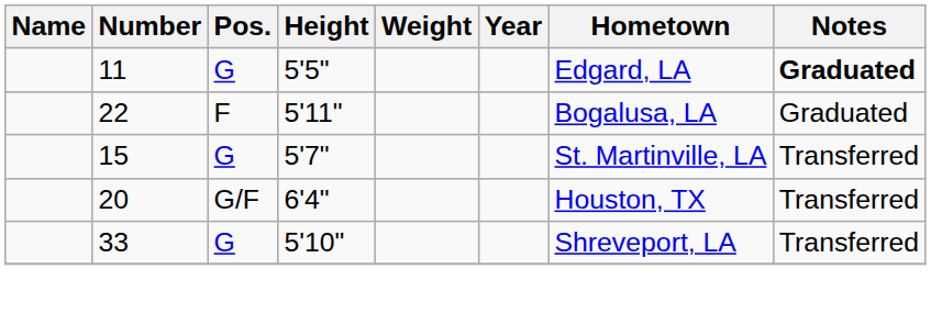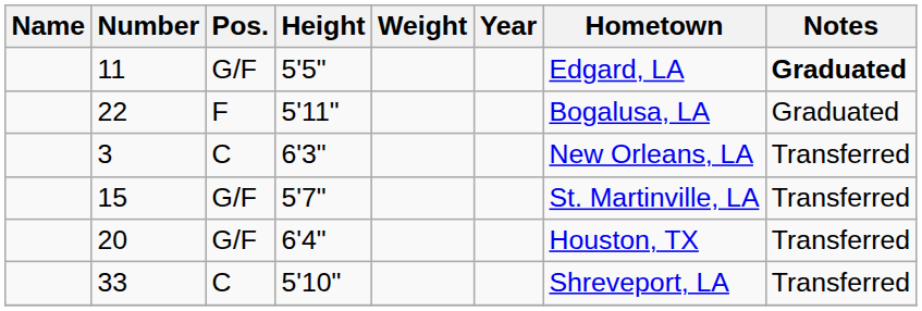 <table class="wikitable sortable" border="1">
 <tr>
 <th>Name</th>
 <th>Number</th>
 <th>Pos.</th>
 <th>Height</th>
 <th>Weight</th>
 <th>Year</th>
 <th>Hometown</th>
 <th class="unsortable">Notes</th>
 </tr>
 <tr>
 <td></td>
 <td>11</td>
-<td><a href='#'>G</a></td>
+<td>G/F</td>
 <td>5'5"</td>
 <td></td>
 <td></td>
 <td><a href='#'>Edgard, LA</a></td>
 <td><strong>Graduated</strong></td>
 </tr>
 <tr>
 <td></td>
 <td>22</td>
 <td>F</td>
 <td>5'11"</td>
 <td></td>
 <td></td>
 <td><a href='#'>Bogalusa, LA</a></td>
 <td>Graduated</td>
 </tr>
 <tr>
 <td></td>
+<td>3</td>
+<td>C</td>
+<td>6'3"</td>
+<td></td>
+<td></td>
+<td><a href='#'>New Orleans, LA</a></td>
+<td>Transferred</td>
+</tr>
+<tr>
+<td></td>
 <td>15</td>
-<td><a href='#'>G</a></td>
+<td>G/F</td>
 <td>5'7"</td>
 <td></td>
 <td></td>
 <td><a href='#'>St. Martinville, LA</a></td>
 <td>Transferred</td>
 </tr>
 <tr>
 <td></td>
 <td>20</td>
 <td>G/F</td>
 <td>6'4"</td>
 <td></td>
 <td></td>
 <td><a href='#'>Houston, TX</a></td>
 <td>Transferred</td>
 </tr>
 <tr>
 <td></td>
 <td>33</td>
-<td><a href='#'>G</a></td>
+<td>C</td>
 <td>5'10"</td>
 <td></td>
 <td></td>
 <td><a href='#'>Shreveport, LA</a></td>
 <td>Transferred</td>
 </tr>
 <tr>
 </tr>
 </table>
